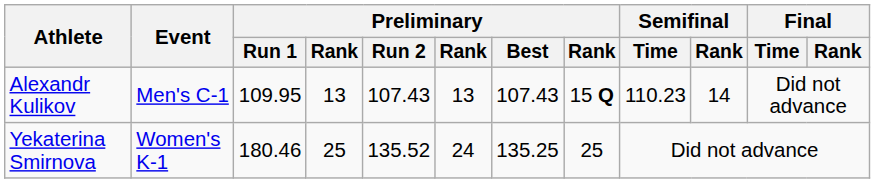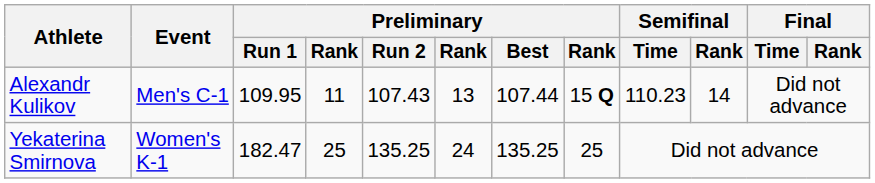 <table class="wikitable" style="font-size:90%">
 <tr>
 <th rowspan=2>Athlete</th>
 <th rowspan=2>Event</th>
 <th colspan=6>Preliminary</th>
 <th colspan=2>Semifinal</th>
 <th colspan=2>Final</th>
 </tr>
 <tr style="font-size:95%">
 <th>Run 1</th>
 <th>Rank</th>
 <th>Run 2</th>
 <th>Rank</th>
 <th>Best</th>
 <th>Rank</th>
 <th>Time</th>
 <th>Rank</th>
 <th>Time</th>
 <th>Rank</th>
 </tr>
 <tr align=center>
 <td align=left><a href='#'>Alexandr Kulikov</a></td>
 <td align=left><a href='#'>Men's C-1</a></td>
 <td>109.95</td>
-<td>13</td>
+<td>11</td>
 <td>107.43</td>
 <td>13</td>
-<td>107.43</td>
+<td>107.44</td>
 <td>15 <strong>Q</strong></td>
 <td>110.23</td>
 <td>14</td>
 <td colspan=2>Did not advance</td>
 </tr>
 <tr align=center>
 <td align=left><a href='#'>Yekaterina Smirnova</a></td>
 <td align=left><a href='#'>Women's K-1</a></td>
-<td>180.46</td>
+<td>182.47</td>
 <td>25</td>
-<td>135.52</td>
+<td>135.25</td>
 <td>24</td>
 <td>135.25</td>
 <td>25</td>
 <td colspan=4>Did not advance</td>
 </tr>
 </table>
